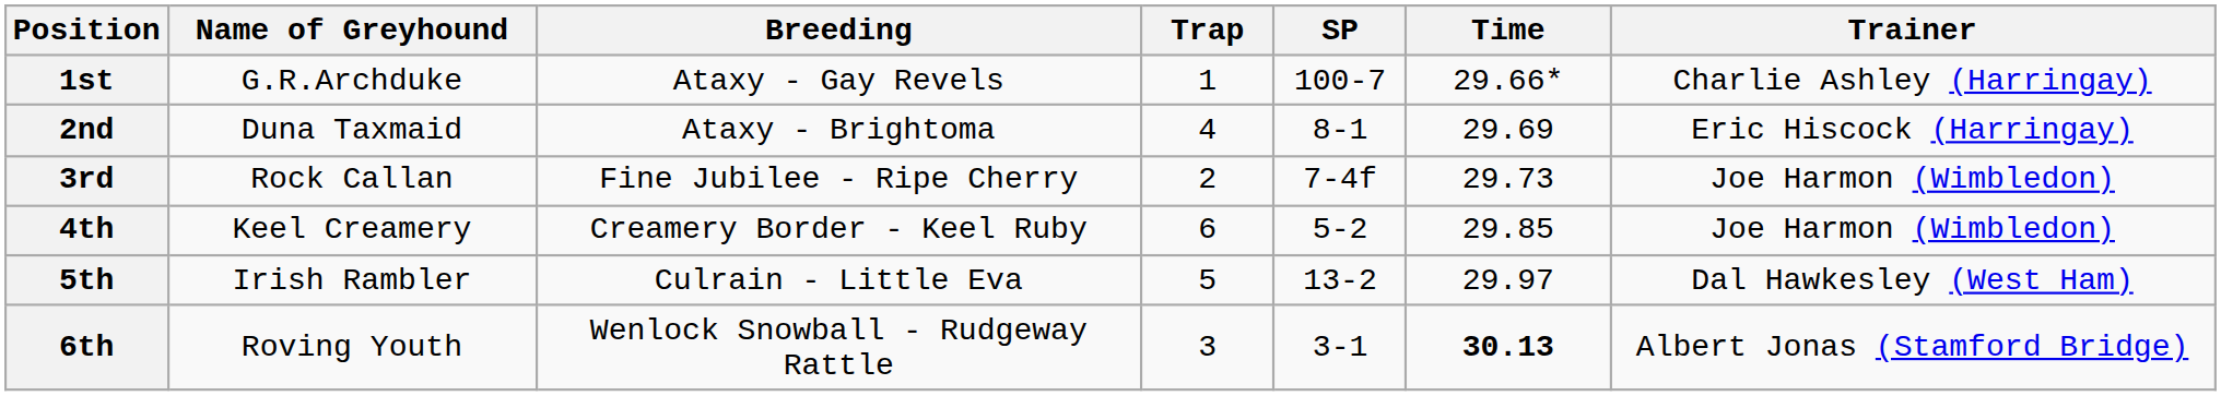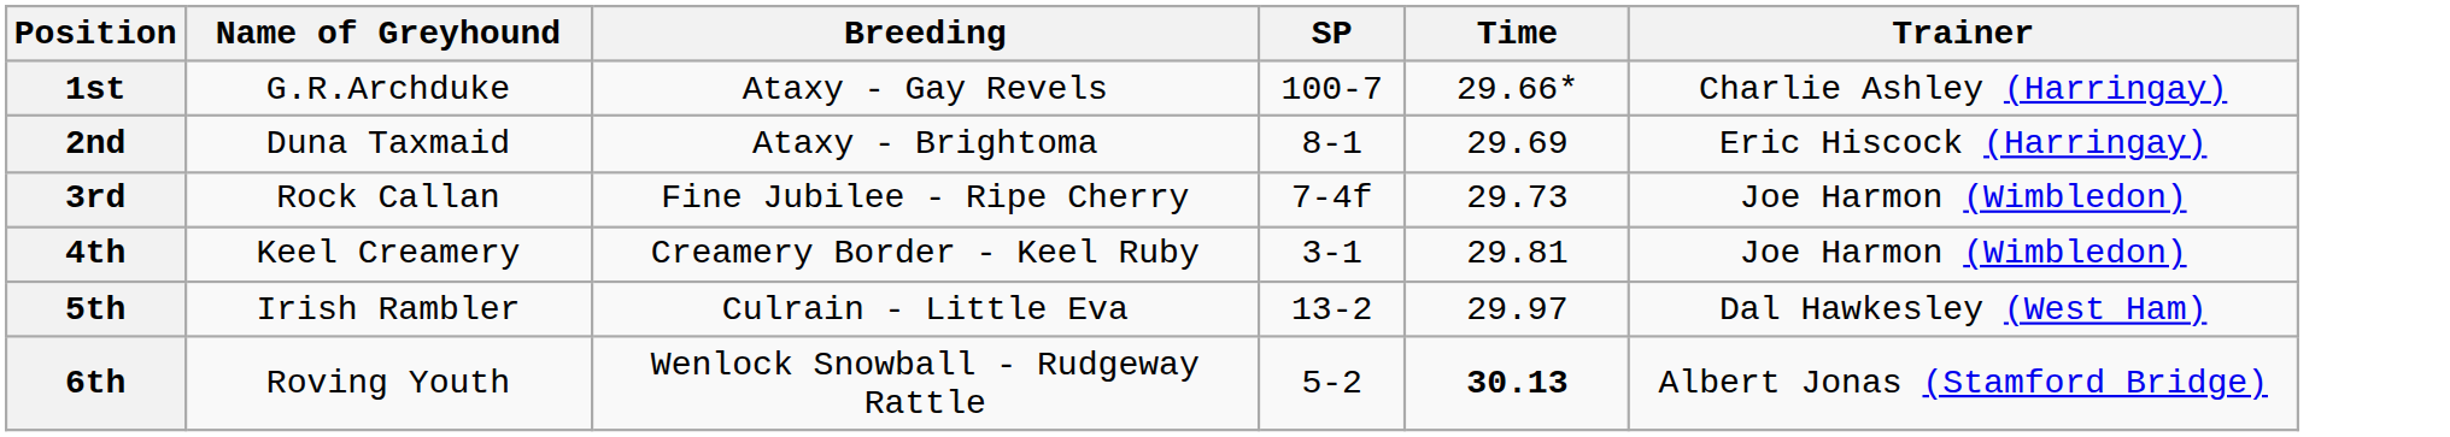 <table class="wikitable" style="text-align: center">
 <tr>
 <th width=50>Position</th>
 <th width=150>Name of Greyhound</th>
 <th width=250>Breeding</th>
-<th width=50>Trap</th>
 <th width=50>SP</th>
 <th width=80>Time</th>
 <th width=250>Trainer</th>
 </tr>
 <tr>
 <th>1st</th>
 <td>G.R.Archduke</td>
 <td>Ataxy - Gay Revels</td>
-<td>1</td>
 <td>100-7</td>
 <td>29.66*</td>
 <td>Charlie Ashley <a href='#'>(Harringay)</a></td>
 </tr>
 <tr>
 <th>2nd</th>
 <td>Duna Taxmaid</td>
 <td>Ataxy - Brightoma</td>
-<td>4</td>
 <td>8-1</td>
 <td>29.69</td>
 <td>Eric Hiscock <a href='#'>(Harringay)</a></td>
 </tr>
 <tr>
 <th>3rd</th>
 <td>Rock Callan</td>
 <td>Fine Jubilee - Ripe Cherry</td>
-<td>2</td>
 <td>7-4f</td>
 <td>29.73</td>
 <td>Joe Harmon <a href='#'>(Wimbledon)</a></td>
 </tr>
 <tr>
 <th>4th</th>
 <td>Keel Creamery</td>
 <td>Creamery Border - Keel Ruby</td>
-<td>6</td>
-<td>5-2</td>
-<td>29.85</td>
+<td>3-1</td>
+<td>29.81</td>
 <td>Joe Harmon <a href='#'>(Wimbledon)</a></td>
 </tr>
 <tr>
 <th>5th</th>
 <td>Irish Rambler</td>
 <td>Culrain - Little Eva</td>
-<td>5</td>
 <td>13-2</td>
 <td>29.97</td>
 <td>Dal Hawkesley <a href='#'>(West Ham)</a></td>
 </tr>
 <tr>
 <th>6th</th>
 <td>Roving Youth</td>
 <td>Wenlock Snowball - Rudgeway Rattle</td>
-<td>3</td>
-<td>3-1</td>
+<td>5-2</td>
 <td><strong>30.13</strong></td>
 <td>Albert Jonas <a href='#'>(Stamford Bridge)</a></td>
 </tr>
 </table>
